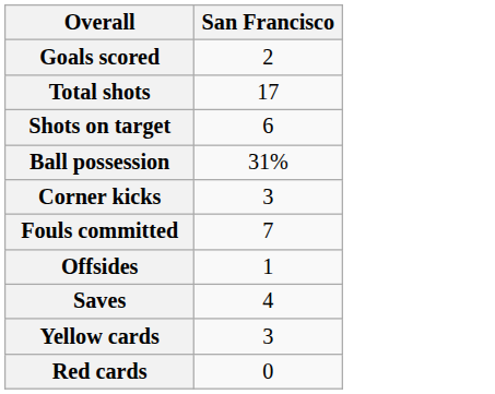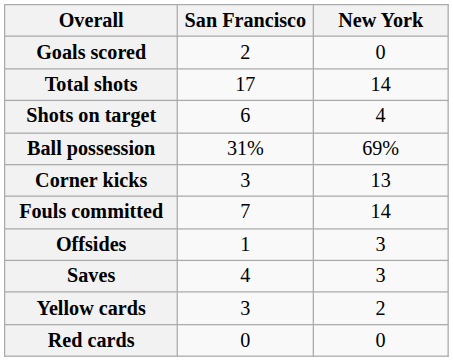 <table class="wikitable plainrowheaders" style="text-align:center">
 <tr>
 <th width=130>Overall</th>
 <th width=100>San Francisco</th>
+<th width=100>New York</th>
 </tr>
 <tr>
 <th scope=row>Goals scored</th>
 <td>2</td>
+<td>0</td>
 </tr>
 <tr>
 <th scope=row>Total shots</th>
 <td>17</td>
+<td>14</td>
 </tr>
 <tr>
 <th scope=row>Shots on target</th>
 <td>6</td>
+<td>4</td>
 </tr>
 <tr>
 <th scope=row>Ball possession</th>
 <td>31%</td>
+<td>69%</td>
 </tr>
 <tr>
 <th scope=row>Corner kicks</th>
 <td>3</td>
+<td>13</td>
 </tr>
 <tr>
 <th scope=row>Fouls committed</th>
 <td>7</td>
+<td>14</td>
 </tr>
 <tr>
 <th scope=row>Offsides</th>
 <td>1</td>
+<td>3</td>
 </tr>
 <tr>
 <th scope=row>Saves</th>
 <td>4</td>
+<td>3</td>
 </tr>
 <tr>
 <th scope=row>Yellow cards</th>
 <td>3</td>
+<td>2</td>
 </tr>
 <tr>
 <th scope=row>Red cards</th>
 <td>0</td>
+<td>0</td>
 </tr>
 </table>
